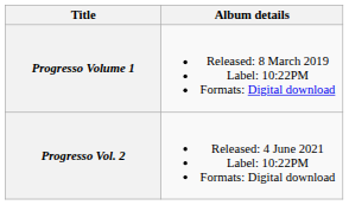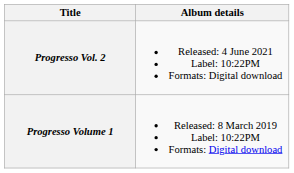 <table class="wikitable plainrowheaders" style="text-align:center;">
 <tr>
 <th scope="col" style="width:12em;">Title</th>
 <th scope="col" style="width:14em;">Album details</th>
 </tr>
 <tr>
+<th scope="row"><em>Progresso Vol. 2</em></th>
+<td><br><ul><li>Released: 4 June 2021</li><li>Label: 10:22PM</li><li>Formats: Digital download</li></ul></td>
+</tr>
+<tr>
 <th scope="row"><em>Progresso Volume 1</em></th>
 <td><br><ul><li>Released: 8 March 2019</li><li>Label: 10:22PM</li><li>Formats: <a href='#'>Digital download</a></li></ul></td>
 </tr>
-<tr>
-<th scope="row"><em>Progresso Vol. 2</em></th>
-<td><br><ul><li>Released: 4 June 2021</li><li>Label: 10:22PM</li><li>Formats: Digital download</li></ul></td>
-</tr>
 </table>
